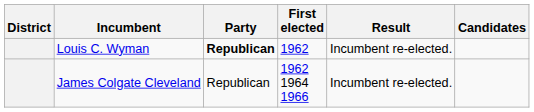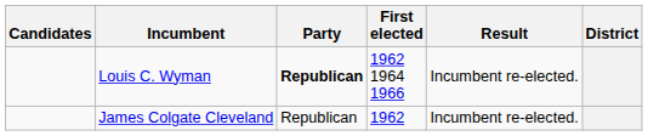 <table class=wikitable>
 <tr valign=bottom>
-<th>District</th>
+<th>Candidates</th>
 <th>Incumbent</th>
 <th>Party</th>
 <th>First<br>elected</th>
 <th>Result</th>
-<th>Candidates</th>
+<th>District</th>
 </tr>
 <tr>
-<th></th>
+<td nowrap></td>
 <td><a href='#'>Louis C. Wyman</a></td>
 <td><strong>Republican</strong></td>
+<td><a href='#'>1962</a><br>1964 <br><a href='#'>1966</a></td>
+<td>Incumbent re-elected.</td>
+<th></th>
+</tr>
+<tr>
+<td nowrap></td>
+<td><a href='#'>James Colgate Cleveland</a></td>
+<td>Republican</td>
 <td><a href='#'>1962</a></td>
 <td>Incumbent re-elected.</td>
-<td nowrap></td>
-</tr>
-<tr>
 <th></th>
-<td><a href='#'>James Colgate Cleveland</a></td>
-<td>Republican</td>
-<td><a href='#'>1962</a><br>1964 <br><a href='#'>1966</a></td>
-<td>Incumbent re-elected.</td>
-<td nowrap></td>
 </tr>
 </table>
